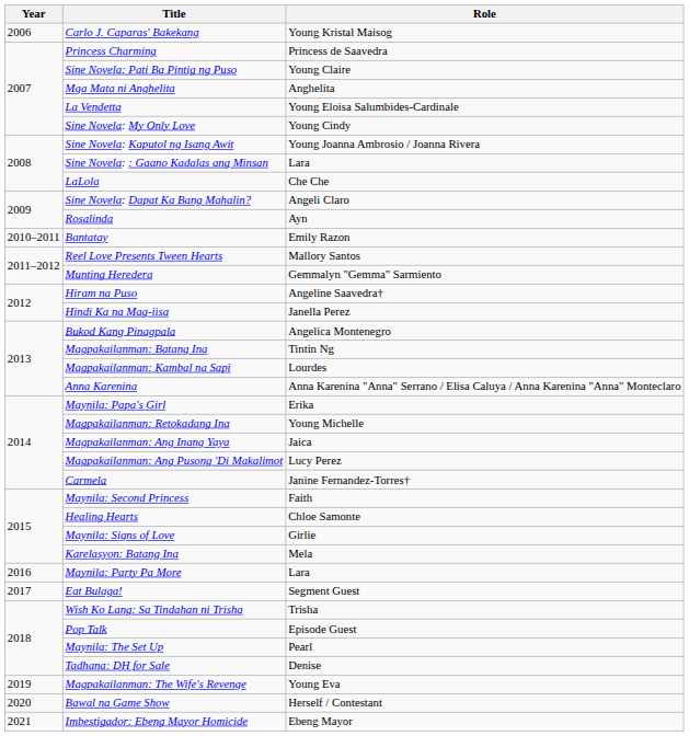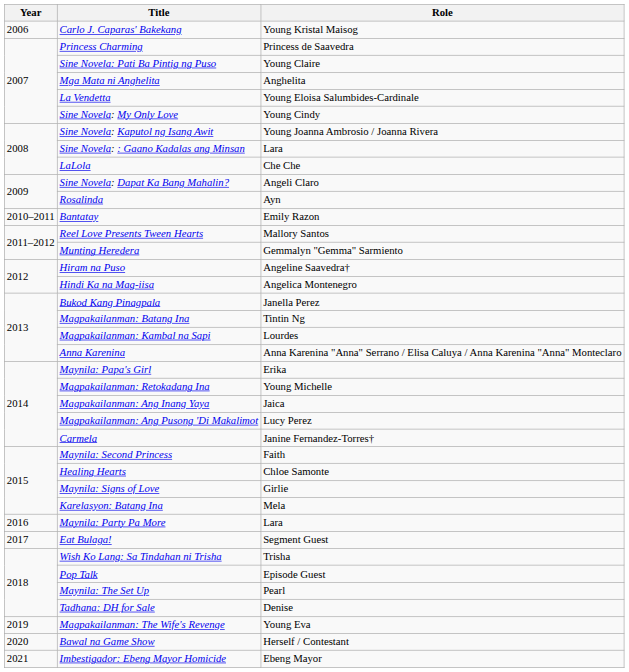 <table class="wikitable sortable">
 <tr>
 <th>Year</th>
 <th>Title</th>
 <th>Role</th>
 </tr>
 <tr>
 <td>2006</td>
 <td><em><a href='#'>Carlo J. Caparas' Bakekang</a></em></td>
 <td>Young Kristal Maisog</td>
 </tr>
 <tr>
 <td rowspan=5>2007</td>
 <td><em><a href='#'>Princess Charming</a></em></td>
 <td>Princess de Saavedra</td>
 </tr>
 <tr>
 <td><em><a href='#'>Sine Novela: Pati Ba Pintig ng Puso</a></em></td>
 <td>Young Claire</td>
 </tr>
 <tr>
 <td><em><a href='#'>Mga Mata ni Anghelita</a></em></td>
 <td>Anghelita</td>
 </tr>
 <tr>
 <td><em><a href='#'>La Vendetta</a></em></td>
 <td>Young Eloisa Salumbides-Cardinale</td>
 </tr>
 <tr>
 <td><em><a href='#'>Sine Novela</a>: <a href='#'>My Only Love</a></em></td>
 <td>Young Cindy</td>
 </tr>
 <tr>
 <td rowspan="3">2008</td>
 <td><em><a href='#'>Sine Novela</a>: <a href='#'>Kaputol ng Isang Awit</a></em></td>
 <td>Young Joanna Ambrosio / Joanna Rivera</td>
 </tr>
 <tr>
 <td><em><a href='#'>Sine Novela</a>: <a href='#'>: Gaano Kadalas ang Minsan</a></em></td>
 <td>Lara</td>
 </tr>
 <tr>
 <td><em><a href='#'>LaLola</a></em></td>
 <td>Che Che</td>
 </tr>
 <tr>
 <td rowspan="2">2009</td>
 <td><em><a href='#'>Sine Novela</a>: <a href='#'>Dapat Ka Bang Mahalin?</a></em></td>
 <td>Angeli Claro</td>
 </tr>
 <tr>
 <td><em><a href='#'>Rosalinda</a></em></td>
 <td>Ayn</td>
 </tr>
 <tr>
 <td>2010–2011</td>
 <td><em><a href='#'>Bantatay</a></em></td>
 <td>Emily Razon</td>
 </tr>
 <tr>
 <td rowspan="2">2011–2012</td>
 <td><em><a href='#'>Reel Love Presents Tween Hearts</a></em></td>
 <td>Mallory Santos</td>
 </tr>
 <tr>
 <td><em><a href='#'>Munting Heredera</a></em></td>
 <td>Gemmalyn "Gemma" Sarmiento</td>
 </tr>
 <tr>
 <td rowspan="2">2012</td>
 <td><em><a href='#'>Hiram na Puso</a></em></td>
 <td>Angeline Saavedra†</td>
 </tr>
 <tr>
 <td><em><a href='#'>Hindi Ka na Mag-iisa</a></em></td>
-<td>Janella Perez</td>
+<td>Angelica Montenegro</td>
 </tr>
 <tr>
 <td rowspan="4">2013</td>
 <td><em><a href='#'>Bukod Kang Pinagpala</a></em></td>
-<td>Angelica Montenegro</td>
+<td>Janella Perez</td>
 </tr>
 <tr>
 <td><em><a href='#'>Magpakailanman: Batang Ina</a></em></td>
 <td>Tintin Ng</td>
 </tr>
 <tr>
 <td><em><a href='#'>Magpakailanman: Kambal na Sapi</a></em></td>
 <td>Lourdes</td>
 </tr>
 <tr>
 <td><em><a href='#'>Anna Karenina</a></em></td>
 <td>Anna Karenina "Anna" Serrano / Elisa Caluya / Anna Karenina "Anna" Monteclaro</td>
 </tr>
 <tr>
 <td rowspan="5">2014</td>
 <td><em><a href='#'>Maynila: Papa's Girl</a></em></td>
 <td>Erika</td>
 </tr>
 <tr>
 <td><em><a href='#'>Magpakailanman: Retokadang Ina</a></em></td>
 <td>Young Michelle</td>
 </tr>
 <tr>
 <td><em><a href='#'>Magpakailanman: Ang Inang Yaya</a></em></td>
 <td>Jaica</td>
 </tr>
 <tr>
 <td><em><a href='#'>Magpakailanman: Ang Pusong 'Di Makalimot</a></em></td>
 <td>Lucy Perez</td>
 </tr>
 <tr>
 <td><em><a href='#'>Carmela</a></em></td>
 <td>Janine Fernandez-Torres†</td>
 </tr>
 <tr>
 <td rowspan="4">2015</td>
 <td><em><a href='#'>Maynila: Second Princess</a></em></td>
 <td>Faith</td>
 </tr>
 <tr>
 <td><em><a href='#'>Healing Hearts</a></em></td>
 <td>Chloe Samonte</td>
 </tr>
 <tr>
 <td><em><a href='#'>Maynila: Signs of Love</a></em></td>
 <td>Girlie</td>
 </tr>
 <tr>
 <td><em><a href='#'>Karelasyon: Batang Ina</a></em></td>
 <td>Mela</td>
 </tr>
 <tr>
 <td>2016</td>
 <td><em><a href='#'>Maynila: Party Pa More</a></em></td>
 <td>Lara</td>
 </tr>
 <tr>
 <td>2017</td>
 <td><em><a href='#'>Eat Bulaga!</a></em></td>
 <td>Segment Guest</td>
 </tr>
 <tr>
 <td rowspan="4">2018</td>
 <td><em><a href='#'>Wish Ko Lang: Sa Tindahan ni Trisha</a></em></td>
 <td>Trisha</td>
 </tr>
 <tr>
 <td><em><a href='#'>Pop Talk</a></em></td>
 <td>Episode Guest</td>
 </tr>
 <tr>
 <td><em><a href='#'>Maynila: The Set Up</a></em></td>
 <td>Pearl</td>
 </tr>
 <tr>
 <td><em><a href='#'>Tadhana: DH for Sale</a></em></td>
 <td>Denise</td>
 </tr>
 <tr>
 <td>2019</td>
 <td><em><a href='#'> Magpakailanman: The Wife's Revenge</a></em></td>
 <td>Young Eva</td>
 </tr>
 <tr>
 <td>2020</td>
 <td><em><a href='#'>Bawal na Game Show</a></em></td>
 <td>Herself / Contestant</td>
 </tr>
 <tr>
 <td>2021</td>
 <td><em><a href='#'>Imbestigador: Ebeng Mayor Homicide</a></em></td>
 <td>Ebeng Mayor</td>
 </tr>
 </table>
